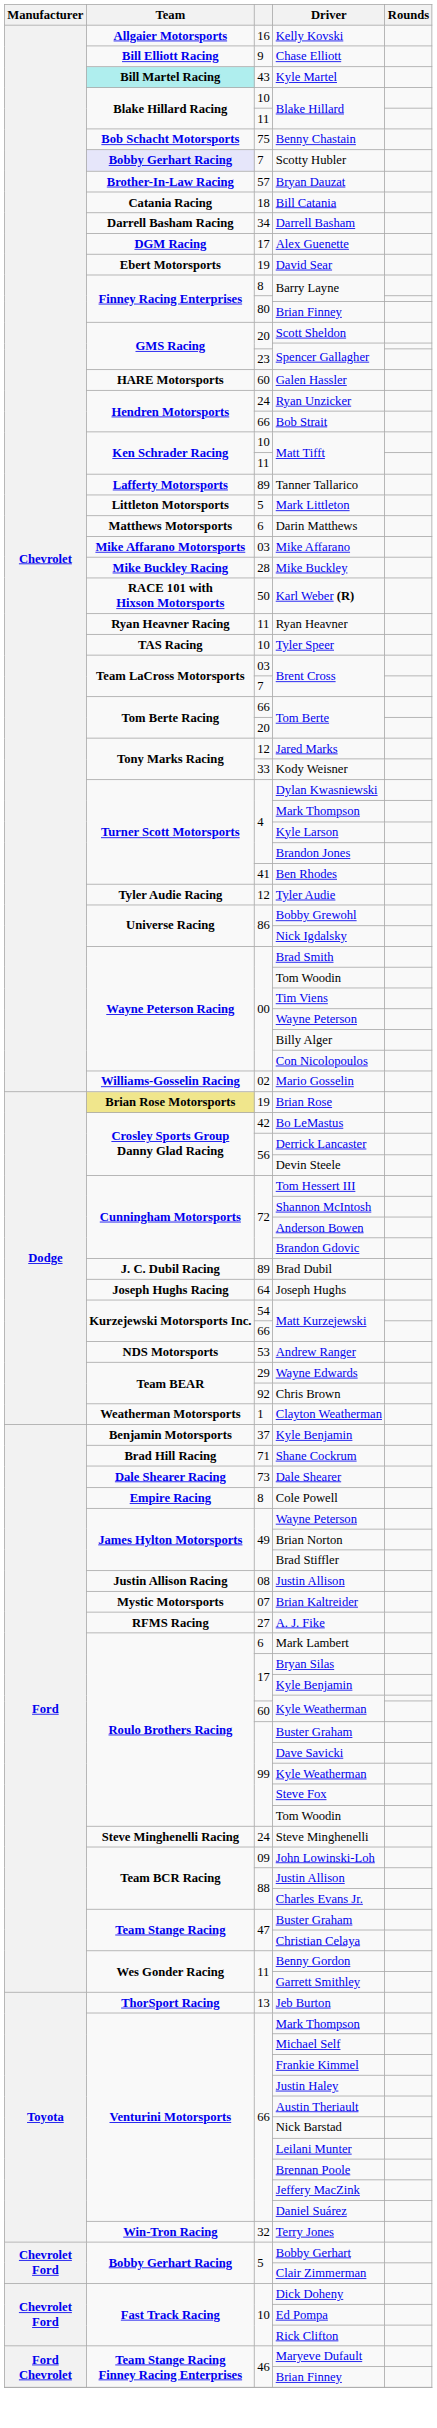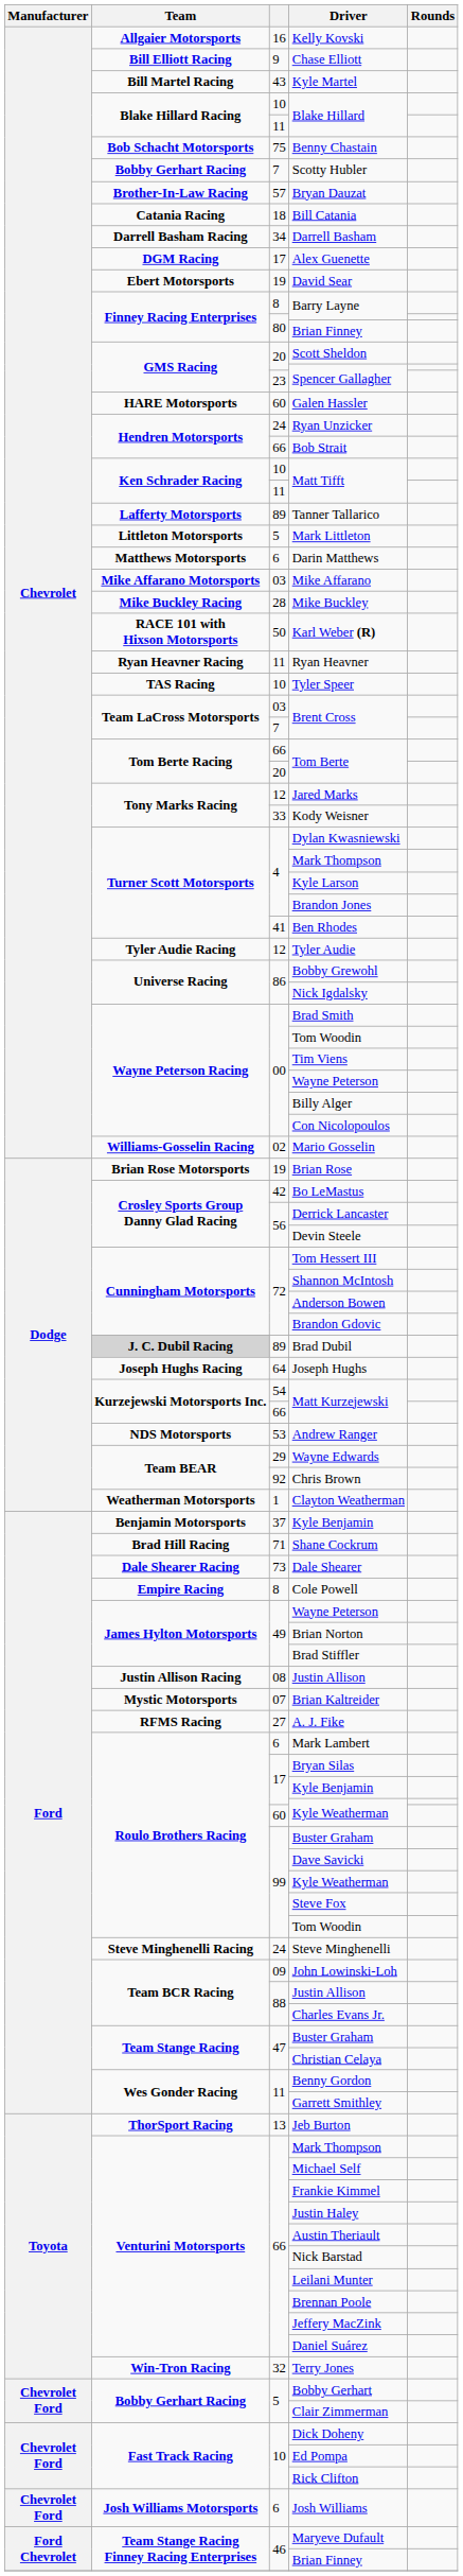 <table class="wikitable" style="font-size: 95%;">
 <tr>
 <th>Manufacturer</th>
 <th>Team</th>
 <th></th>
 <th>Driver</th>
 <th>Rounds</th>
 </tr>
 <tr>
 <th rowspan=52><a href='#'>Chevrolet</a></th>
 <td style="text-align:center;"><strong><a href='#'>Allgaier Motorsports</a></strong></td>
 <td>16</td>
 <td><a href='#'>Kelly Kovski</a></td>
 <td></td>
 </tr>
 <tr>
 <td style="text-align:center;"><strong><a href='#'>Bill Elliott Racing</a></strong></td>
 <td>9</td>
 <td><a href='#'>Chase Elliott</a></td>
 <td></td>
 </tr>
 <tr>
-<td style="background: paleturquoise; text-align:center;"><strong>Bill Martel Racing</strong></td>
+<td style="text-align:center;"><strong>Bill Martel Racing</strong></td>
 <td>43</td>
 <td><a href='#'>Kyle Martel</a></td>
 <td></td>
 </tr>
 <tr>
 <td rowspan=2 style="text-align:center;"><strong>Blake Hillard Racing</strong> </td>
 <td>10</td>
 <td rowspan=2><a href='#'>Blake Hillard</a></td>
 <td></td>
 </tr>
 <tr>
 <td>11</td>
 <td></td>
 </tr>
 <tr>
 <td style="text-align:center;"><strong><a href='#'>Bob Schacht Motorsports</a></strong></td>
 <td>75</td>
 <td><a href='#'>Benny Chastain</a></td>
 <td></td>
 </tr>
 <tr>
-<td style="background: lavender; text-align:center;"><strong><a href='#'>Bobby Gerhart Racing</a></strong></td>
+<td style="text-align:center;"><strong><a href='#'>Bobby Gerhart Racing</a></strong></td>
 <td>7</td>
 <td>Scotty Hubler</td>
 <td></td>
 </tr>
 <tr>
 <td style="text-align:center;"><strong><a href='#'>Brother-In-Law Racing</a></strong></td>
 <td>57</td>
 <td><a href='#'>Bryan Dauzat</a></td>
 <td></td>
 </tr>
 <tr>
 <td style="text-align:center;"><strong>Catania Racing</strong></td>
 <td>18</td>
 <td><a href='#'>Bill Catania</a></td>
 <td></td>
 </tr>
 <tr>
 <td style="text-align:center;"><strong>Darrell Basham Racing</strong></td>
 <td>34</td>
 <td><a href='#'>Darrell Basham</a></td>
 <td></td>
 </tr>
 <tr>
 <td style="text-align:center;"><strong><a href='#'>DGM Racing</a></strong></td>
 <td>17</td>
 <td><a href='#'>Alex Guenette</a></td>
 <td></td>
 </tr>
 <tr>
 <td style="text-align:center;"><strong>Ebert Motorsports</strong></td>
 <td>19</td>
 <td><a href='#'>David Sear</a></td>
 <td></td>
 </tr>
 <tr>
 <td rowspan=3 style="text-align:center;"><strong><a href='#'>Finney Racing Enterprises</a></strong></td>
 <td>8</td>
 <td rowspan=2>Barry Layne</td>
 <td></td>
 </tr>
 <tr>
 <td rowspan=2>80</td>
 <td></td>
 </tr>
 <tr>
 <td><a href='#'>Brian Finney</a></td>
 <td></td>
 </tr>
 <tr>
 <td rowspan=3 style="text-align:center;"><strong><a href='#'>GMS Racing</a></strong></td>
 <td rowspan=2>20</td>
 <td><a href='#'>Scott Sheldon</a></td>
 <td></td>
 </tr>
 <tr>
 <td rowspan=2><a href='#'>Spencer Gallagher</a> </td>
 <td></td>
 </tr>
 <tr>
 <td>23</td>
 <td></td>
 </tr>
 <tr>
 <td style="text-align:center;"><strong>HARE Motorsports</strong></td>
 <td>60</td>
 <td><a href='#'>Galen Hassler</a></td>
 <td></td>
 </tr>
 <tr>
 <td rowspan=2 style="text-align:center;"><strong><a href='#'>Hendren Motorsports</a></strong></td>
 <td>24</td>
 <td><a href='#'>Ryan Unzicker</a></td>
 <td></td>
 </tr>
 <tr>
 <td>66</td>
 <td><a href='#'>Bob Strait</a></td>
 <td> </td>
 </tr>
 <tr>
 <td rowspan=2 style="text-align:center;"><strong><a href='#'>Ken Schrader Racing</a></strong> </td>
 <td>10</td>
 <td rowspan=2><a href='#'>Matt Tifft</a></td>
 <td></td>
 </tr>
 <tr>
 <td>11</td>
 <td></td>
 </tr>
 <tr>
 <td style="text-align:center;"><strong><a href='#'>Lafferty Motorsports</a></strong></td>
 <td>89</td>
 <td>Tanner Tallarico</td>
 <td></td>
 </tr>
 <tr>
 <td style="text-align:center;"><strong>Littleton Motorsports</strong></td>
 <td>5</td>
 <td><a href='#'>Mark Littleton</a></td>
 <td></td>
 </tr>
 <tr>
 <td style="text-align:center;"><strong>Matthews Motorsports</strong></td>
 <td>6</td>
 <td>Darin Matthews</td>
 <td></td>
 </tr>
 <tr>
 <td style="text-align:center;"><strong><a href='#'>Mike Affarano Motorsports</a></strong></td>
 <td>03</td>
 <td><a href='#'>Mike Affarano</a></td>
 <td></td>
 </tr>
 <tr>
 <td style="text-align:center;"><strong><a href='#'>Mike Buckley Racing</a></strong></td>
 <td>28</td>
 <td><a href='#'>Mike Buckley</a></td>
 <td></td>
 </tr>
 <tr>
 <td style="text-align:center;"><strong>RACE 101 with <br> <a href='#'>Hixson Motorsports</a></strong></td>
 <td>50</td>
 <td><a href='#'>Karl Weber</a> <strong>(R)</strong></td>
 <td></td>
 </tr>
 <tr>
 <td style="text-align:center;"><strong>Ryan Heavner Racing</strong> </td>
 <td>11</td>
 <td>Ryan Heavner</td>
 <td></td>
 </tr>
 <tr>
 <td style="text-align:center;"><strong>TAS Racing</strong></td>
 <td>10</td>
 <td><a href='#'>Tyler Speer</a></td>
 <td></td>
 </tr>
 <tr>
 <td rowspan=2 style="text-align:center;"><strong>Team LaCross Motorsports</strong></td>
 <td>03</td>
 <td rowspan=2><a href='#'>Brent Cross</a></td>
 <td></td>
 </tr>
 <tr>
 <td>7</td>
 <td></td>
 </tr>
 <tr>
 <td rowspan=2 style="text-align:center;"><strong>Tom Berte Racing</strong></td>
 <td>66</td>
 <td rowspan=2><a href='#'>Tom Berte</a></td>
 <td> </td>
 </tr>
 <tr>
 <td>20</td>
 <td></td>
 </tr>
 <tr>
 <td rowspan=2 style="text-align:center;"><strong>Tony Marks Racing</strong></td>
 <td>12</td>
 <td><a href='#'>Jared Marks</a></td>
 <td></td>
 </tr>
 <tr>
 <td>33</td>
 <td>Kody Weisner</td>
 <td></td>
 </tr>
 <tr>
 <td rowspan=5 style="text-align:center;"><strong><a href='#'>Turner Scott Motorsports</a></strong></td>
 <td rowspan=4>4</td>
 <td><a href='#'>Dylan Kwasniewski</a></td>
 <td></td>
 </tr>
 <tr>
 <td><a href='#'>Mark Thompson</a></td>
 <td></td>
 </tr>
 <tr>
 <td><a href='#'>Kyle Larson</a></td>
 <td></td>
 </tr>
 <tr>
 <td><a href='#'>Brandon Jones</a></td>
 <td></td>
 </tr>
 <tr>
 <td>41</td>
 <td><a href='#'>Ben Rhodes</a></td>
 <td></td>
 </tr>
 <tr>
 <td style="text-align:center;"><strong>Tyler Audie Racing</strong></td>
 <td>12</td>
 <td><a href='#'>Tyler Audie</a></td>
 <td></td>
 </tr>
 <tr>
 <td rowspan=2 style="text-align:center;"><strong>Universe Racing</strong></td>
 <td rowspan=2>86</td>
 <td><a href='#'>Bobby Grewohl</a></td>
 <td></td>
 </tr>
 <tr>
 <td><a href='#'>Nick Igdalsky</a></td>
 <td></td>
 </tr>
 <tr>
 <td rowspan=6 style="text-align:center;"><strong><a href='#'>Wayne Peterson Racing</a></strong></td>
 <td rowspan=6>00</td>
 <td><a href='#'>Brad Smith</a></td>
 <td></td>
 </tr>
 <tr>
 <td>Tom Woodin</td>
 <td></td>
 </tr>
 <tr>
 <td><a href='#'>Tim Viens</a></td>
 <td></td>
 </tr>
 <tr>
 <td><a href='#'>Wayne Peterson</a></td>
 <td></td>
 </tr>
 <tr>
 <td>Billy Alger</td>
 <td></td>
 </tr>
 <tr>
 <td><a href='#'>Con Nicolopoulos</a></td>
 <td></td>
 </tr>
 <tr>
 <td style="text-align:center;"><strong><a href='#'>Williams-Gosselin Racing</a></strong></td>
 <td>02</td>
 <td><a href='#'>Mario Gosselin</a></td>
 <td></td>
 </tr>
 <tr>
 <th rowspan=16><a href='#'>Dodge</a></th>
-<td style="background: khaki; text-align:center;"><strong>Brian Rose Motorsports</strong></td>
+<td style="text-align:center;"><strong>Brian Rose Motorsports</strong></td>
 <td>19</td>
 <td><a href='#'>Brian Rose</a></td>
 <td></td>
 </tr>
 <tr>
 <td rowspan=3 style="text-align:center;"><strong><a href='#'>Crosley Sports Group</a> <br> Danny Glad Racing</strong></td>
 <td>42</td>
 <td><a href='#'>Bo LeMastus</a></td>
 <td></td>
 </tr>
 <tr>
 <td rowspan=2>56</td>
 <td><a href='#'>Derrick Lancaster</a></td>
 <td></td>
 </tr>
 <tr>
 <td>Devin Steele</td>
 <td></td>
 </tr>
 <tr>
 <td rowspan=4 style="text-align:center;"><strong><a href='#'>Cunningham Motorsports</a></strong></td>
 <td rowspan=4>72</td>
 <td><a href='#'>Tom Hessert III</a></td>
 <td></td>
 </tr>
 <tr>
 <td><a href='#'>Shannon McIntosh</a></td>
 <td></td>
 </tr>
 <tr>
 <td><a href='#'>Anderson Bowen</a></td>
 <td></td>
 </tr>
 <tr>
 <td><a href='#'>Brandon Gdovic</a></td>
 <td></td>
 </tr>
 <tr>
-<td style="text-align:center;"><strong>J. C. Dubil Racing</strong></td>
+<td style="background: lightgrey; text-align:center;"><strong>J. C. Dubil Racing</strong></td>
 <td>89</td>
 <td>Brad Dubil</td>
 <td></td>
 </tr>
 <tr>
 <td style="text-align:center;"><strong>Joseph Hughs Racing</strong></td>
 <td>64</td>
 <td>Joseph Hughs</td>
 <td></td>
 </tr>
 <tr>
 <td rowspan=2 style="text-align:center;"><strong>Kurzejewski Motorsports Inc.</strong></td>
 <td>54</td>
 <td rowspan=2><a href='#'>Matt Kurzejewski</a></td>
 <td></td>
 </tr>
 <tr>
 <td>66</td>
 <td> </td>
 </tr>
 <tr>
 <td style="text-align:center;"><strong>NDS Motorsports</strong></td>
 <td>53</td>
 <td><a href='#'>Andrew Ranger</a></td>
 <td></td>
 </tr>
 <tr>
 <td rowspan=2 style="text-align:center;"><strong>Team BEAR</strong></td>
 <td>29</td>
 <td><a href='#'>Wayne Edwards</a></td>
 <td></td>
 </tr>
 <tr>
 <td>92</td>
 <td>Chris Brown</td>
 <td></td>
 </tr>
 <tr>
 <td style="text-align:center;"><strong>Weatherman Motorsports</strong></td>
 <td>1</td>
 <td><a href='#'>Clayton Weatherman</a></td>
 <td></td>
 </tr>
 <tr>
 <th rowspan=28><a href='#'>Ford</a></th>
 <td style="text-align:center;"><strong>Benjamin Motorsports</strong></td>
 <td>37</td>
 <td><a href='#'>Kyle Benjamin</a></td>
 <td></td>
 </tr>
 <tr>
 <td style="text-align:center;"><strong>Brad Hill Racing</strong></td>
 <td>71</td>
 <td><a href='#'>Shane Cockrum</a></td>
 <td></td>
 </tr>
 <tr>
 <td style="text-align:center;"><strong><a href='#'>Dale Shearer Racing</a></strong></td>
 <td>73</td>
 <td><a href='#'>Dale Shearer</a></td>
 <td></td>
 </tr>
 <tr>
 <td style="text-align:center;"><strong><a href='#'>Empire Racing</a></strong></td>
 <td>8</td>
 <td>Cole Powell</td>
 <td></td>
 </tr>
 <tr>
 <td rowspan=3 style="text-align:center;"><strong><a href='#'>James Hylton Motorsports</a></strong></td>
 <td rowspan=3>49</td>
 <td><a href='#'>Wayne Peterson</a></td>
 <td></td>
 </tr>
 <tr>
 <td>Brian Norton</td>
 <td></td>
 </tr>
 <tr>
 <td>Brad Stiffler</td>
 <td></td>
 </tr>
 <tr>
 <td style="text-align:center;"><strong>Justin Allison Racing</strong></td>
 <td>08</td>
 <td><a href='#'>Justin Allison</a></td>
 <td></td>
 </tr>
 <tr>
 <td style="text-align:center;"><strong>Mystic Motorsports</strong></td>
 <td>07</td>
 <td><a href='#'>Brian Kaltreider</a></td>
 <td></td>
 </tr>
 <tr>
 <td style="text-align:center;"><strong>RFMS Racing</strong></td>
 <td>27</td>
 <td><a href='#'>A. J. Fike</a></td>
 <td></td>
 </tr>
 <tr>
 <td rowspan=10 style="text-align:center;"><strong><a href='#'>Roulo Brothers Racing</a></strong></td>
 <td>6</td>
 <td>Mark Lambert</td>
 <td></td>
 </tr>
 <tr>
 <td rowspan=3>17</td>
 <td><a href='#'>Bryan Silas</a></td>
 <td></td>
 </tr>
 <tr>
 <td><a href='#'>Kyle Benjamin</a></td>
 <td></td>
 </tr>
 <tr>
 <td rowspan=2><a href='#'>Kyle Weatherman</a></td>
 <td></td>
 </tr>
 <tr>
 <td>60</td>
 <td></td>
 </tr>
 <tr>
 <td rowspan=5>99</td>
 <td><a href='#'>Buster Graham</a></td>
 <td></td>
 </tr>
 <tr>
 <td><a href='#'>Dave Savicki</a></td>
 <td></td>
 </tr>
 <tr>
 <td><a href='#'>Kyle Weatherman</a></td>
 <td></td>
 </tr>
 <tr>
 <td><a href='#'>Steve Fox</a></td>
 <td></td>
 </tr>
 <tr>
 <td>Tom Woodin</td>
 <td></td>
 </tr>
 <tr>
 <td style="text-align:center;"><strong>Steve Minghenelli Racing</strong></td>
 <td>24</td>
 <td>Steve Minghenelli</td>
 <td></td>
 </tr>
 <tr>
 <td rowspan=3 style="text-align:center;"><strong>Team BCR Racing</strong></td>
 <td>09</td>
 <td><a href='#'>John Lowinski-Loh</a></td>
 <td></td>
 </tr>
 <tr>
 <td rowspan=2>88</td>
 <td><a href='#'>Justin Allison</a></td>
 <td></td>
 </tr>
 <tr>
 <td><a href='#'>Charles Evans Jr.</a></td>
 <td></td>
 </tr>
 <tr>
 <td rowspan=2 style="text-align:center;"><strong><a href='#'>Team Stange Racing</a></strong></td>
 <td rowspan=2>47</td>
 <td><a href='#'>Buster Graham</a></td>
 <td></td>
 </tr>
 <tr>
 <td><a href='#'>Christian Celaya</a></td>
 <td></td>
 </tr>
 <tr>
 <td rowspan=2 style="text-align:center;"><strong>Wes Gonder Racing</strong></td>
 <td rowspan=2>11</td>
 <td><a href='#'>Benny Gordon</a></td>
 <td></td>
 </tr>
 <tr>
 <td><a href='#'>Garrett Smithley</a></td>
 <td></td>
 </tr>
 <tr>
 <th rowspan=12><a href='#'>Toyota</a></th>
 <td style="text-align:center;"><strong><a href='#'>ThorSport Racing</a></strong></td>
 <td>13</td>
 <td><a href='#'>Jeb Burton</a></td>
 <td></td>
 </tr>
 <tr>
 <td rowspan=10 style="text-align:center;"><strong><a href='#'>Venturini Motorsports</a></strong></td>
 <td rowspan=10>66</td>
 <td><a href='#'>Mark Thompson</a></td>
 <td></td>
 </tr>
 <tr>
 <td><a href='#'>Michael Self</a></td>
 <td></td>
 </tr>
 <tr>
 <td><a href='#'>Frankie Kimmel</a></td>
 <td></td>
 </tr>
 <tr>
 <td><a href='#'>Justin Haley</a></td>
 <td></td>
 </tr>
 <tr>
 <td><a href='#'>Austin Theriault</a></td>
 <td></td>
 </tr>
 <tr>
 <td>Nick Barstad</td>
 <td></td>
 </tr>
 <tr>
 <td><a href='#'>Leilani Munter</a></td>
 <td></td>
 </tr>
 <tr>
 <td><a href='#'>Brennan Poole</a></td>
 <td></td>
 </tr>
 <tr>
 <td><a href='#'>Jeffery MacZink</a></td>
 <td></td>
 </tr>
 <tr>
 <td><a href='#'>Daniel Suárez</a></td>
 <td></td>
 </tr>
 <tr>
 <td style="text-align:center;"><strong><a href='#'>Win-Tron Racing</a></strong></td>
 <td>32</td>
 <td><a href='#'>Terry Jones</a></td>
 <td></td>
 </tr>
 <tr>
 <th rowspan=2><a href='#'>Chevrolet</a> <small></small> <br> <a href='#'>Ford</a> <small></small></th>
 <td rowspan=2 style="text-align:center;"><strong><a href='#'>Bobby Gerhart Racing</a></strong></td>
 <td rowspan=2>5</td>
 <td><a href='#'>Bobby Gerhart</a></td>
 <td></td>
 </tr>
 <tr>
 <td><a href='#'>Clair Zimmerman</a></td>
 <td></td>
 </tr>
 <tr>
 <th rowspan=3><a href='#'>Chevrolet</a> <small></small> <br> <a href='#'>Ford</a> <small></small></th>
 <td rowspan=3 style="text-align:center;"><strong><a href='#'>Fast Track Racing</a></strong></td>
 <td rowspan=3>10</td>
 <td><a href='#'>Dick Doheny</a></td>
 <td></td>
 </tr>
 <tr>
 <td><a href='#'>Ed Pompa</a></td>
 <td></td>
 </tr>
 <tr>
 <td><a href='#'>Rick Clifton</a></td>
 <td></td>
 </tr>
 <tr>
+<th><a href='#'>Chevrolet</a> <br> <a href='#'>Ford</a></th>
+<td style="text-align:center;"><strong><a href='#'>Josh Williams Motorsports</a></strong></td>
+<td>6</td>
+<td><a href='#'>Josh Williams</a></td>
+<td></td>
+</tr>
+<tr>
 <th rowspan=2><a href='#'>Ford</a> <br> <a href='#'>Chevrolet</a></th>
 <td rowspan=2 style="text-align:center;"><strong><a href='#'>Team Stange Racing</a></strong> <small></small> <br> <strong><a href='#'>Finney Racing Enterprises</a></strong> <small></small></td>
 <td rowspan=2>46</td>
 <td><a href='#'>Maryeve Dufault</a></td>
 <td></td>
 </tr>
 <tr>
 <td><a href='#'>Brian Finney</a></td>
 <td></td>
 </tr>
 <tr>
 </tr>
 </table>
